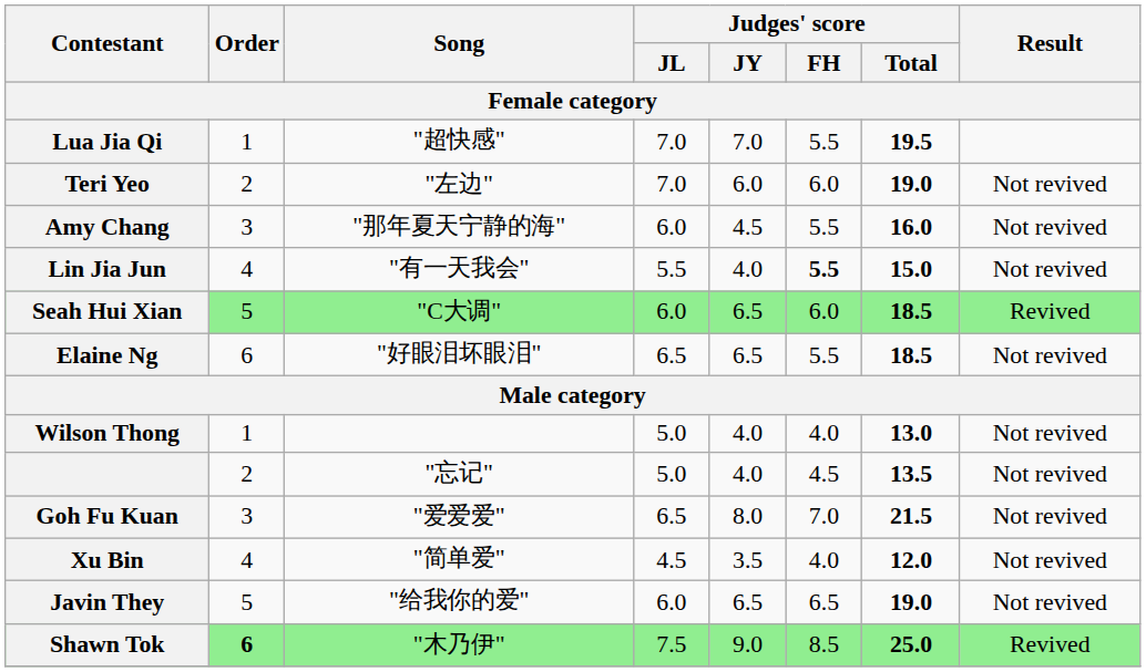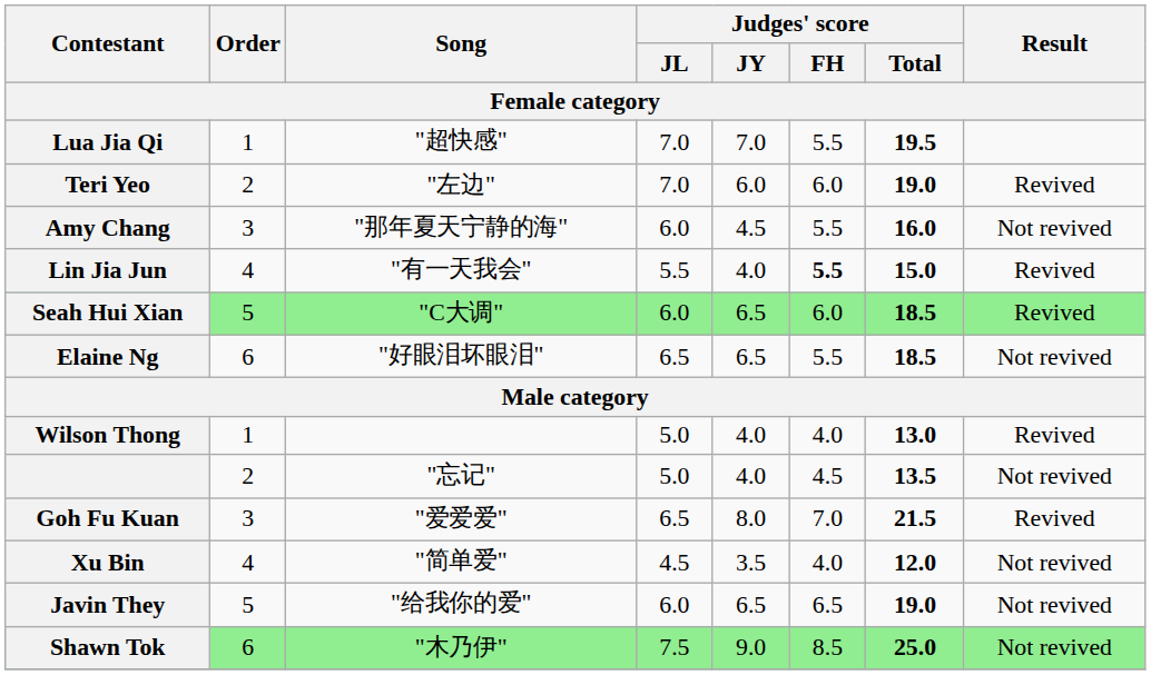 <table class="wikitable plainrowheaders" style="text-align:center;">
 <tr>
 <th rowspan=2 scope="col" style="width:8em;">Contestant</th>
 <th rowspan=2 scope="col">Order</th>
 <th rowspan=2 scope="col" style="width:14em;">Song</th>
 <th colspan=4 scope="col">Judges' score</th>
 <th rowspan=2 scope="col" style="width:7em;">Result</th>
 </tr>
 <tr>
 <th style="width:2.7em;">JL</th>
 <th style="width:2.7em;">JY</th>
 <th style="width:2.7em;">FH</th>
 <th style="width:3.6em;">Total</th>
 </tr>
 <tr>
 <th colspan=8>Female category</th>
 </tr>
 <tr>
 <th scope="row">Lua Jia Qi</th>
 <td>1</td>
 <td>"超快感"</td>
 <td>7.0</td>
 <td>7.0</td>
 <td>5.5</td>
 <td><strong>19.5</strong></td>
 <td></td>
 </tr>
 <tr>
 <th scope="row">Teri Yeo</th>
 <td>2</td>
 <td>"左边"</td>
 <td>7.0</td>
 <td>6.0</td>
 <td>6.0</td>
 <td><strong>19.0</strong></td>
-<td>Not revived</td>
+<td>Revived</td>
 </tr>
 <tr>
 <th scope="row">Amy Chang</th>
 <td>3</td>
 <td>"那年夏天宁静的海"</td>
 <td>6.0</td>
 <td>4.5</td>
 <td>5.5</td>
 <td><strong>16.0</strong></td>
 <td>Not revived</td>
 </tr>
 <tr>
 <th scope="row">Lin Jia Jun</th>
 <td>4</td>
 <td>"有一天我会"</td>
 <td>5.5</td>
 <td>4.0</td>
 <td><strong>5.5</strong></td>
 <td><strong>15.0</strong></td>
-<td>Not revived</td>
+<td>Revived</td>
 </tr>
 <tr style="background:lightgreen;">
 <th scope="row">Seah Hui Xian</th>
 <td>5</td>
 <td>"C大调"</td>
 <td>6.0</td>
 <td>6.5</td>
 <td>6.0</td>
 <td><strong>18.5</strong></td>
 <td>Revived</td>
 </tr>
 <tr>
 <th scope="row">Elaine Ng</th>
 <td>6</td>
 <td>"好眼泪坏眼泪"</td>
 <td>6.5</td>
 <td>6.5</td>
 <td>5.5</td>
 <td><strong>18.5</strong></td>
 <td>Not revived</td>
 </tr>
 <tr>
 <th colspan=8>Male category</th>
 </tr>
 <tr>
 <th scope="row">Wilson Thong</th>
 <td>1</td>
 <td></td>
 <td>5.0</td>
 <td>4.0</td>
 <td>4.0</td>
 <td><strong>13.0</strong></td>
-<td>Not revived</td>
+<td>Revived</td>
 </tr>
 <tr>
 <th scope="row"></th>
 <td>2</td>
 <td>"忘记"</td>
 <td>5.0</td>
 <td>4.0</td>
 <td>4.5</td>
 <td><strong>13.5</strong></td>
 <td>Not revived</td>
 </tr>
 <tr>
 <th scope="row">Goh Fu Kuan</th>
 <td>3</td>
 <td>"爱爱爱"</td>
 <td>6.5</td>
 <td>8.0</td>
 <td>7.0</td>
 <td><strong>21.5</strong></td>
-<td>Not revived</td>
+<td>Revived</td>
 </tr>
 <tr>
 <th scope="row">Xu Bin</th>
 <td>4</td>
 <td>"简单爱"</td>
 <td>4.5</td>
 <td>3.5</td>
 <td>4.0</td>
 <td><strong>12.0</strong></td>
 <td>Not revived</td>
 </tr>
 <tr>
 <th scope="row">Javin They</th>
 <td>5</td>
 <td>"给我你的爱"</td>
 <td>6.0</td>
 <td>6.5</td>
 <td>6.5</td>
 <td><strong>19.0</strong></td>
 <td>Not revived</td>
 </tr>
 <tr style="background:lightgreen;">
 <th scope="row">Shawn Tok</th>
-<td><strong>6</strong></td>
+<td>6</td>
 <td>"木乃伊"</td>
 <td>7.5</td>
 <td>9.0</td>
 <td>8.5</td>
 <td><strong>25.0</strong></td>
-<td>Revived</td>
+<td>Not revived</td>
 </tr>
 <tr>
 </tr>
 </table>
